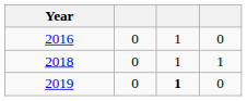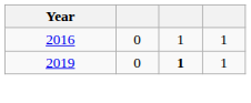 <table class="wikitable" width=30% style="font-size:100%; text-align:center;">
 <tr>
 <th>Year</th>
 <th></th>
 <th></th>
 <th></th>
 </tr>
 <tr>
 <td><a href='#'>2016</a></td>
 <td>0</td>
 <td>1</td>
-<td>0</td>
-</tr>
-<tr>
-<td><a href='#'>2018</a></td>
-<td>0</td>
-<td>1</td>
 <td>1</td>
 </tr>
 <tr>
 <td><a href='#'>2019</a></td>
 <td>0</td>
 <td><strong>1</strong></td>
-<td>0</td>
+<td>1</td>
 </tr>
 </table>
